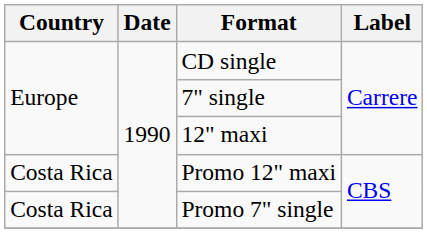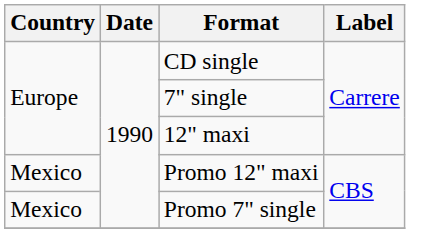 <table class=wikitable>
 <tr>
 <th>Country</th>
 <th>Date</th>
 <th>Format</th>
 <th>Label</th>
 </tr>
 <tr>
 <td rowspan="3">Europe</td>
 <td rowspan="5">1990</td>
 <td>CD single</td>
 <td rowspan="3"><a href='#'>Carrere</a></td>
 </tr>
 <tr>
 <td>7" single</td>
 </tr>
 <tr>
 <td>12" maxi</td>
 </tr>
 <tr>
-<td>Costa Rica</td>
+<td>Mexico</td>
 <td>Promo 12" maxi</td>
 <td rowspan="2"><a href='#'>CBS</a></td>
 </tr>
 <tr>
-<td>Costa Rica</td>
+<td>Mexico</td>
 <td>Promo 7" single</td>
 </tr>
 <tr>
 </tr>
 </table>
